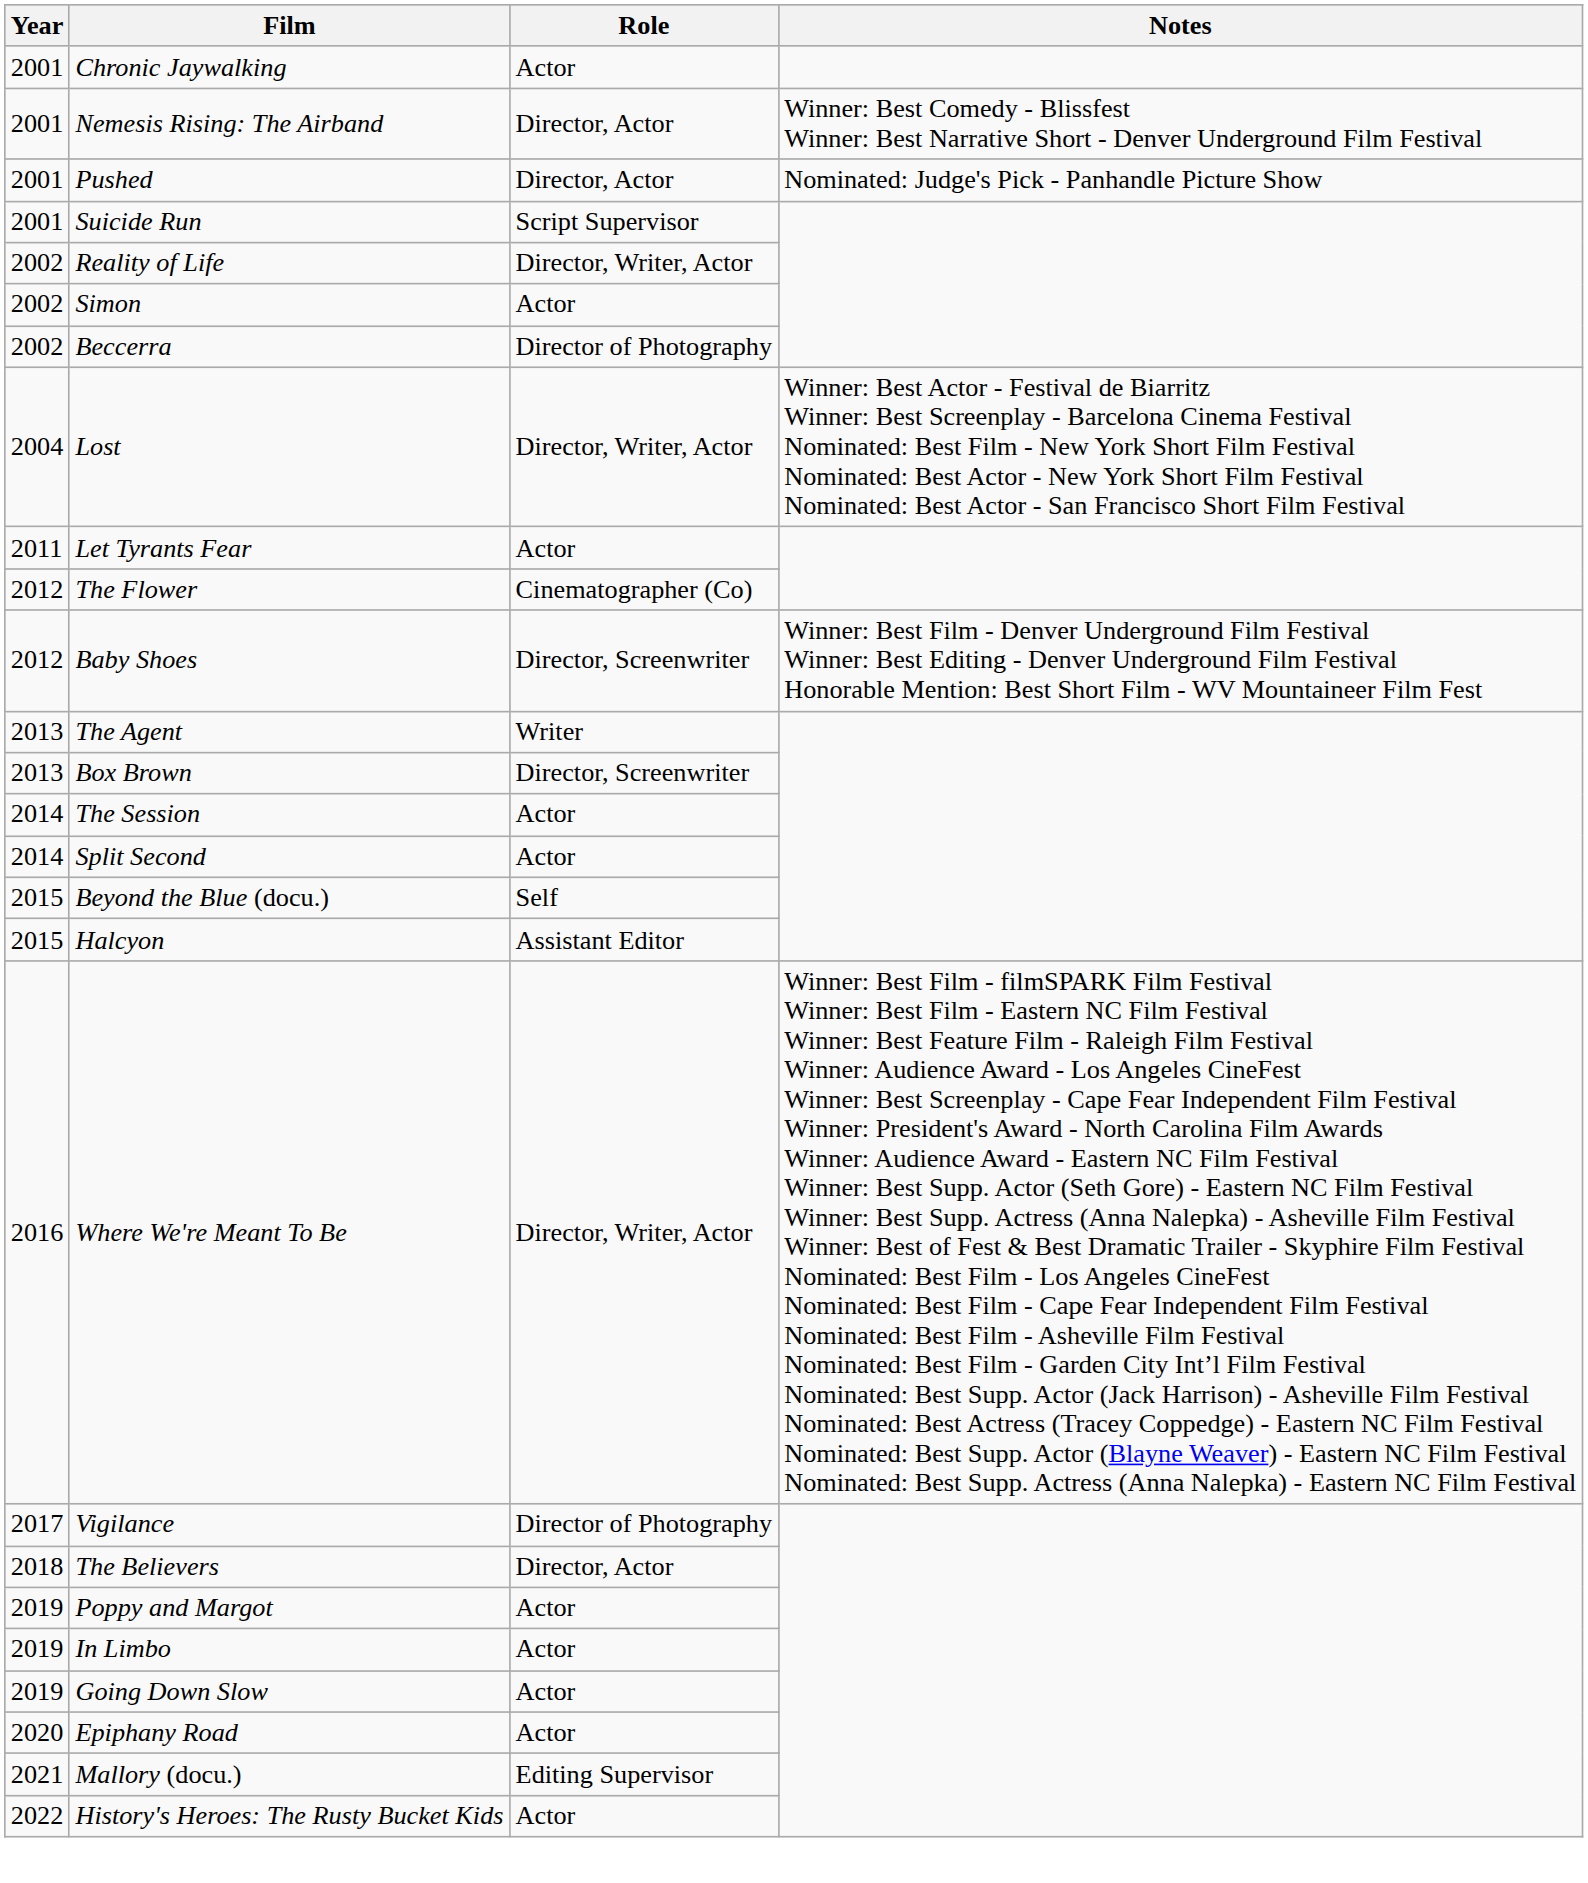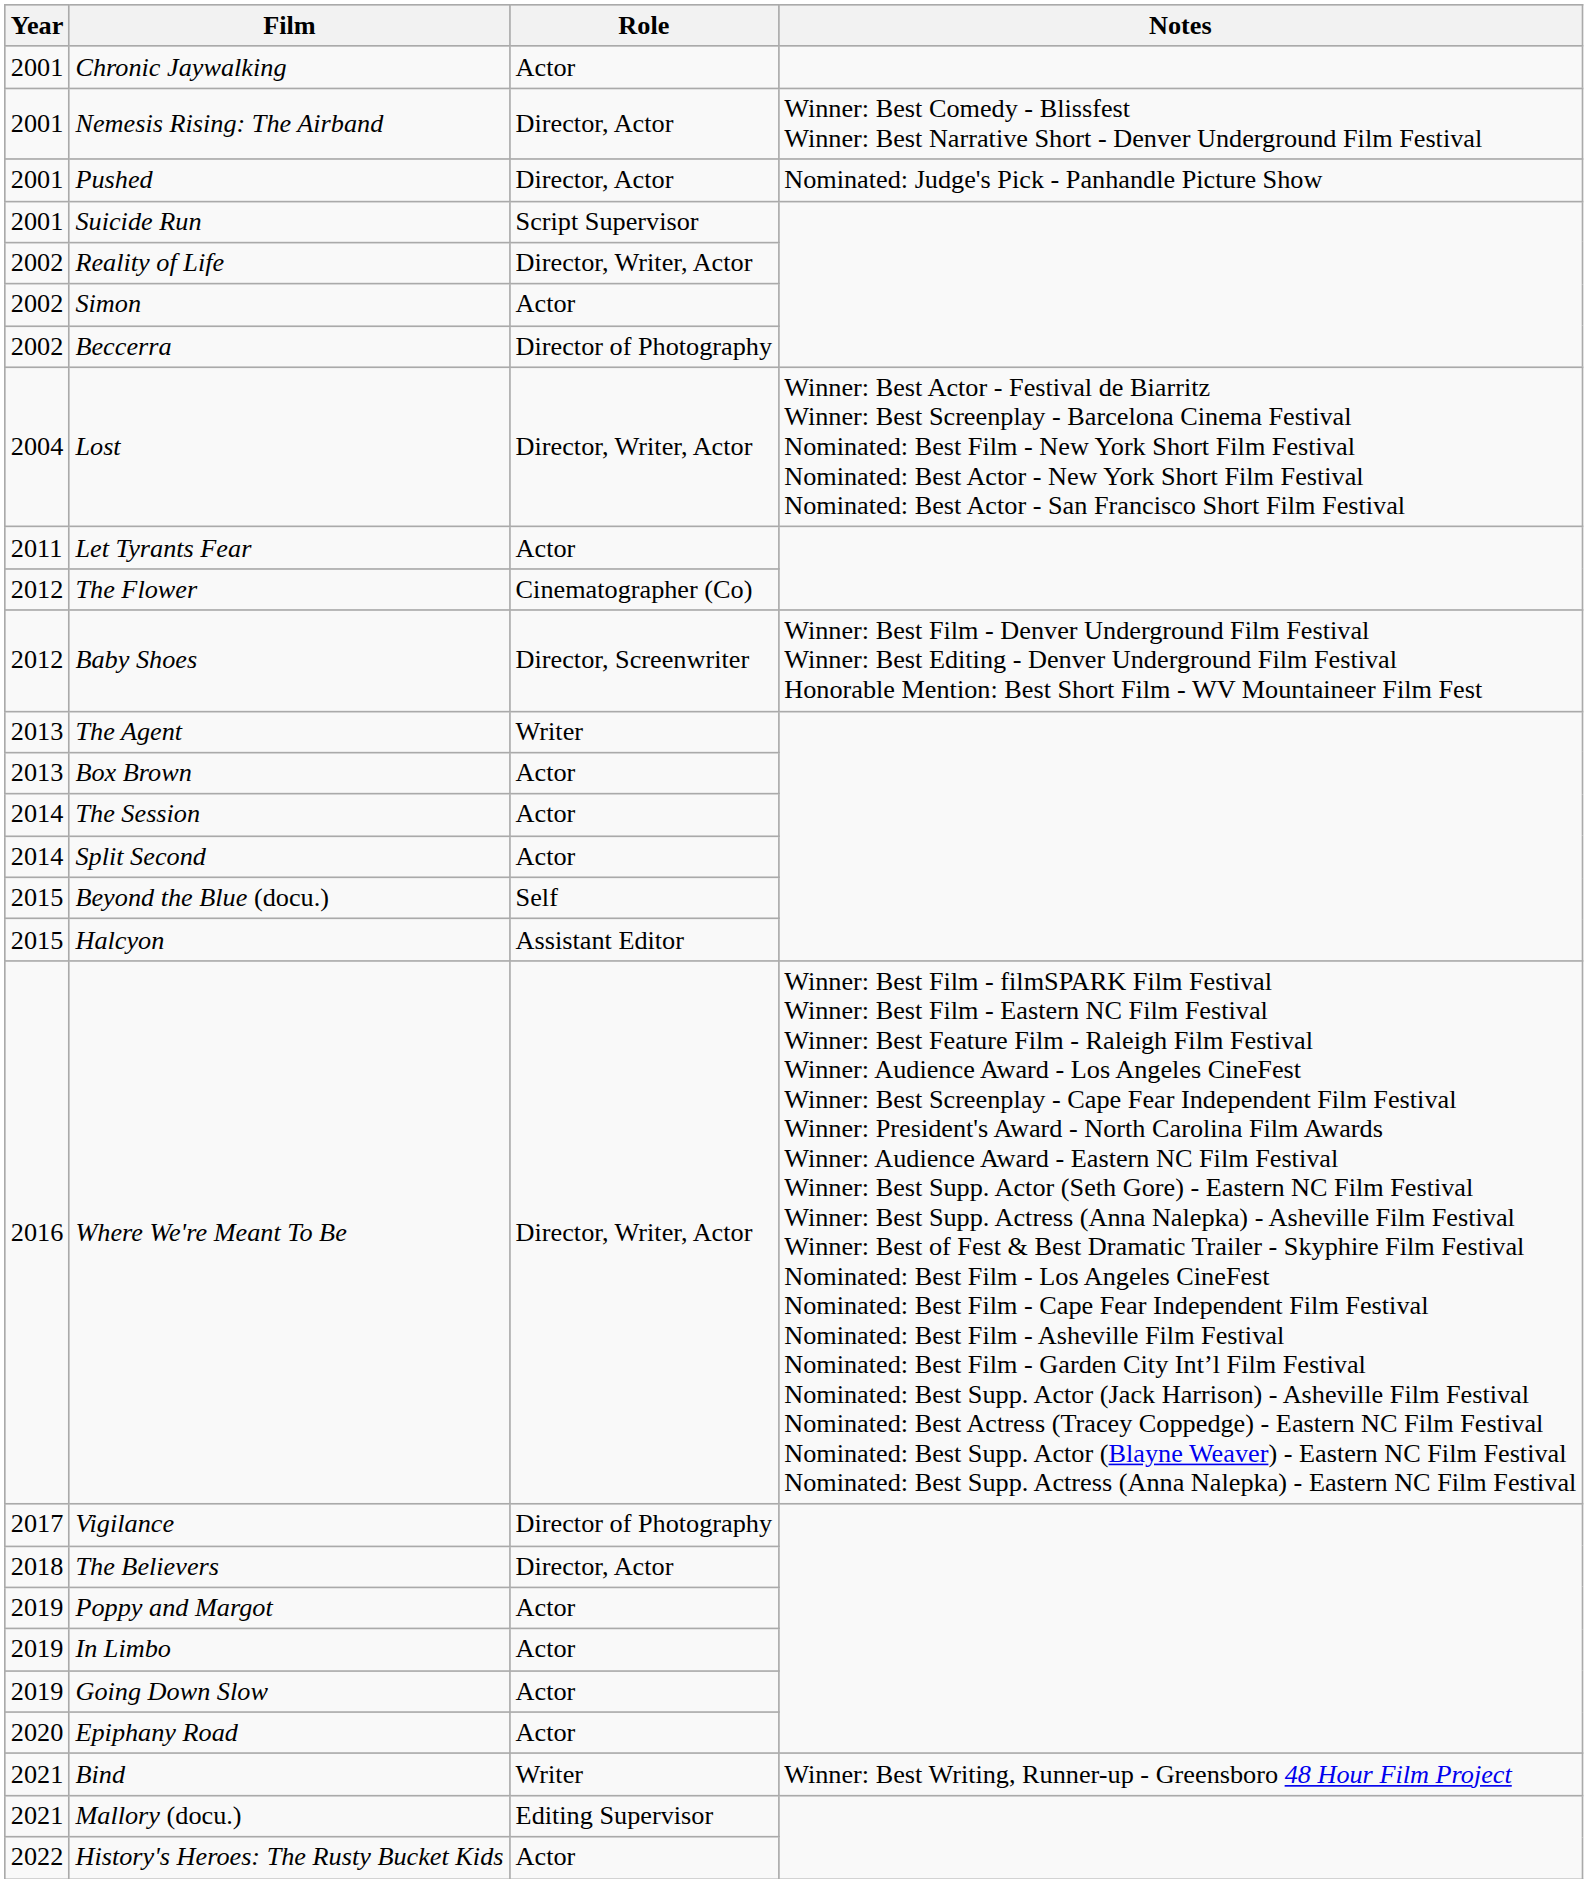 <table class="wikitable sortable">
 <tr>
 <th>Year</th>
 <th>Film</th>
 <th>Role</th>
 <th>Notes</th>
 </tr>
 <tr>
 <td>2001</td>
 <td><em>Chronic Jaywalking</em></td>
 <td>Actor</td>
 </tr>
 <tr>
 <td>2001</td>
 <td><em>Nemesis Rising: The Airband</em></td>
 <td>Director, Actor</td>
 <td>Winner: Best Comedy - Blissfest<br>Winner: Best Narrative Short - Denver Underground Film Festival</td>
 </tr>
 <tr>
 <td>2001</td>
 <td><em>Pushed</em></td>
 <td>Director, Actor</td>
 <td>Nominated: Judge's Pick - Panhandle Picture Show</td>
 </tr>
 <tr>
 <td>2001</td>
 <td><em>Suicide Run</em></td>
 <td>Script Supervisor</td>
 </tr>
 <tr>
 <td>2002</td>
 <td><em>Reality of Life</em></td>
 <td>Director, Writer, Actor</td>
 </tr>
 <tr>
 <td>2002</td>
 <td><em>Simon</em></td>
 <td>Actor</td>
 </tr>
 <tr>
 <td>2002</td>
 <td><em>Beccerra</em></td>
 <td>Director of Photography</td>
 </tr>
 <tr>
 <td>2004</td>
 <td><em>Lost</em></td>
 <td>Director, Writer, Actor</td>
 <td>Winner: Best Actor - Festival de Biarritz<br>Winner: Best Screenplay - Barcelona Cinema Festival<br>Nominated: Best Film - New York Short Film Festival<br>Nominated: Best Actor - New York Short Film Festival<br>Nominated: Best Actor - San Francisco Short Film Festival</td>
 </tr>
 <tr>
 <td>2011</td>
 <td><em>Let Tyrants Fear</em></td>
 <td>Actor</td>
 </tr>
 <tr>
 <td>2012</td>
 <td><em>The Flower</em></td>
 <td>Cinematographer (Co)</td>
 </tr>
 <tr>
 <td>2012</td>
 <td><em>Baby Shoes</em></td>
 <td>Director, Screenwriter</td>
 <td>Winner: Best Film - Denver Underground Film Festival<br>Winner: Best Editing - Denver Underground Film Festival<br>Honorable Mention: Best Short Film - WV Mountaineer Film Fest</td>
 </tr>
 <tr>
 <td>2013</td>
 <td><em>The Agent</em></td>
 <td>Writer</td>
 </tr>
 <tr>
 <td>2013</td>
 <td><em>Box Brown</em></td>
-<td>Director, Screenwriter</td>
+<td>Actor</td>
 </tr>
 <tr>
 <td>2014</td>
 <td><em>The Session</em></td>
 <td>Actor</td>
 </tr>
 <tr>
 <td>2014</td>
 <td><em>Split Second</em></td>
 <td>Actor</td>
 </tr>
 <tr>
 <td>2015</td>
 <td><em>Beyond the Blue</em> (docu.)</td>
 <td>Self</td>
 </tr>
 <tr>
 <td>2015</td>
 <td><em>Halcyon</em></td>
 <td>Assistant Editor</td>
 </tr>
 <tr>
 <td>2016</td>
 <td><em>Where We're Meant To Be</em></td>
 <td>Director, Writer, Actor</td>
 <td>Winner: Best Film - filmSPARK Film Festival<br>Winner: Best Film - Eastern NC Film Festival<br>Winner: Best Feature Film - Raleigh Film Festival<br>Winner: Audience Award - Los Angeles CineFest<br>Winner: Best Screenplay - Cape Fear Independent Film Festival<br>Winner: President's Award - North Carolina Film Awards<br>Winner: Audience Award - Eastern NC Film Festival<br>Winner: Best Supp. Actor (Seth Gore) - Eastern NC Film Festival<br>Winner: Best Supp. Actress (Anna Nalepka) - Asheville Film Festival<br>Winner: Best of Fest & Best Dramatic Trailer - Skyphire Film Festival<br>Nominated: Best Film - Los Angeles CineFest<br>Nominated: Best Film - Cape Fear Independent Film Festival<br>Nominated: Best Film - Asheville Film Festival<br>Nominated: Best Film - Garden City Int’l Film Festival<br>Nominated: Best Supp. Actor (Jack Harrison) - Asheville Film Festival<br>Nominated: Best Actress (Tracey Coppedge) - Eastern NC Film Festival<br>Nominated: Best Supp. Actor (<a href='#'>Blayne Weaver</a>) - Eastern NC Film Festival<br>Nominated: Best Supp. Actress (Anna Nalepka) - Eastern NC Film Festival</td>
 </tr>
 <tr>
 <td>2017</td>
 <td><em>Vigilance</em></td>
 <td>Director of Photography</td>
 </tr>
 <tr>
 <td>2018</td>
 <td><em>The Believers</em></td>
 <td>Director, Actor</td>
 </tr>
 <tr>
 <td>2019</td>
 <td><em>Poppy and Margot</em></td>
 <td>Actor</td>
 </tr>
 <tr>
 <td>2019</td>
 <td><em>In Limbo</em></td>
 <td>Actor</td>
 </tr>
 <tr>
 <td>2019</td>
 <td><em>Going Down Slow</em></td>
 <td>Actor</td>
 </tr>
 <tr>
 <td>2020</td>
 <td><em>Epiphany Road</em></td>
 <td>Actor</td>
 </tr>
 <tr>
 <td>2021</td>
+<td><em>Bind</em></td>
+<td>Writer</td>
+<td>Winner: Best Writing, Runner-up - Greensboro <em><a href='#'>48 Hour Film Project</a></em></td>
+</tr>
+<tr>
+<td>2021</td>
 <td><em>Mallory</em> (docu.)</td>
 <td>Editing Supervisor</td>
 </tr>
 <tr>
 <td>2022</td>
 <td><em>History's Heroes: The Rusty Bucket Kids</em></td>
 <td>Actor</td>
 </tr>
 </table>
